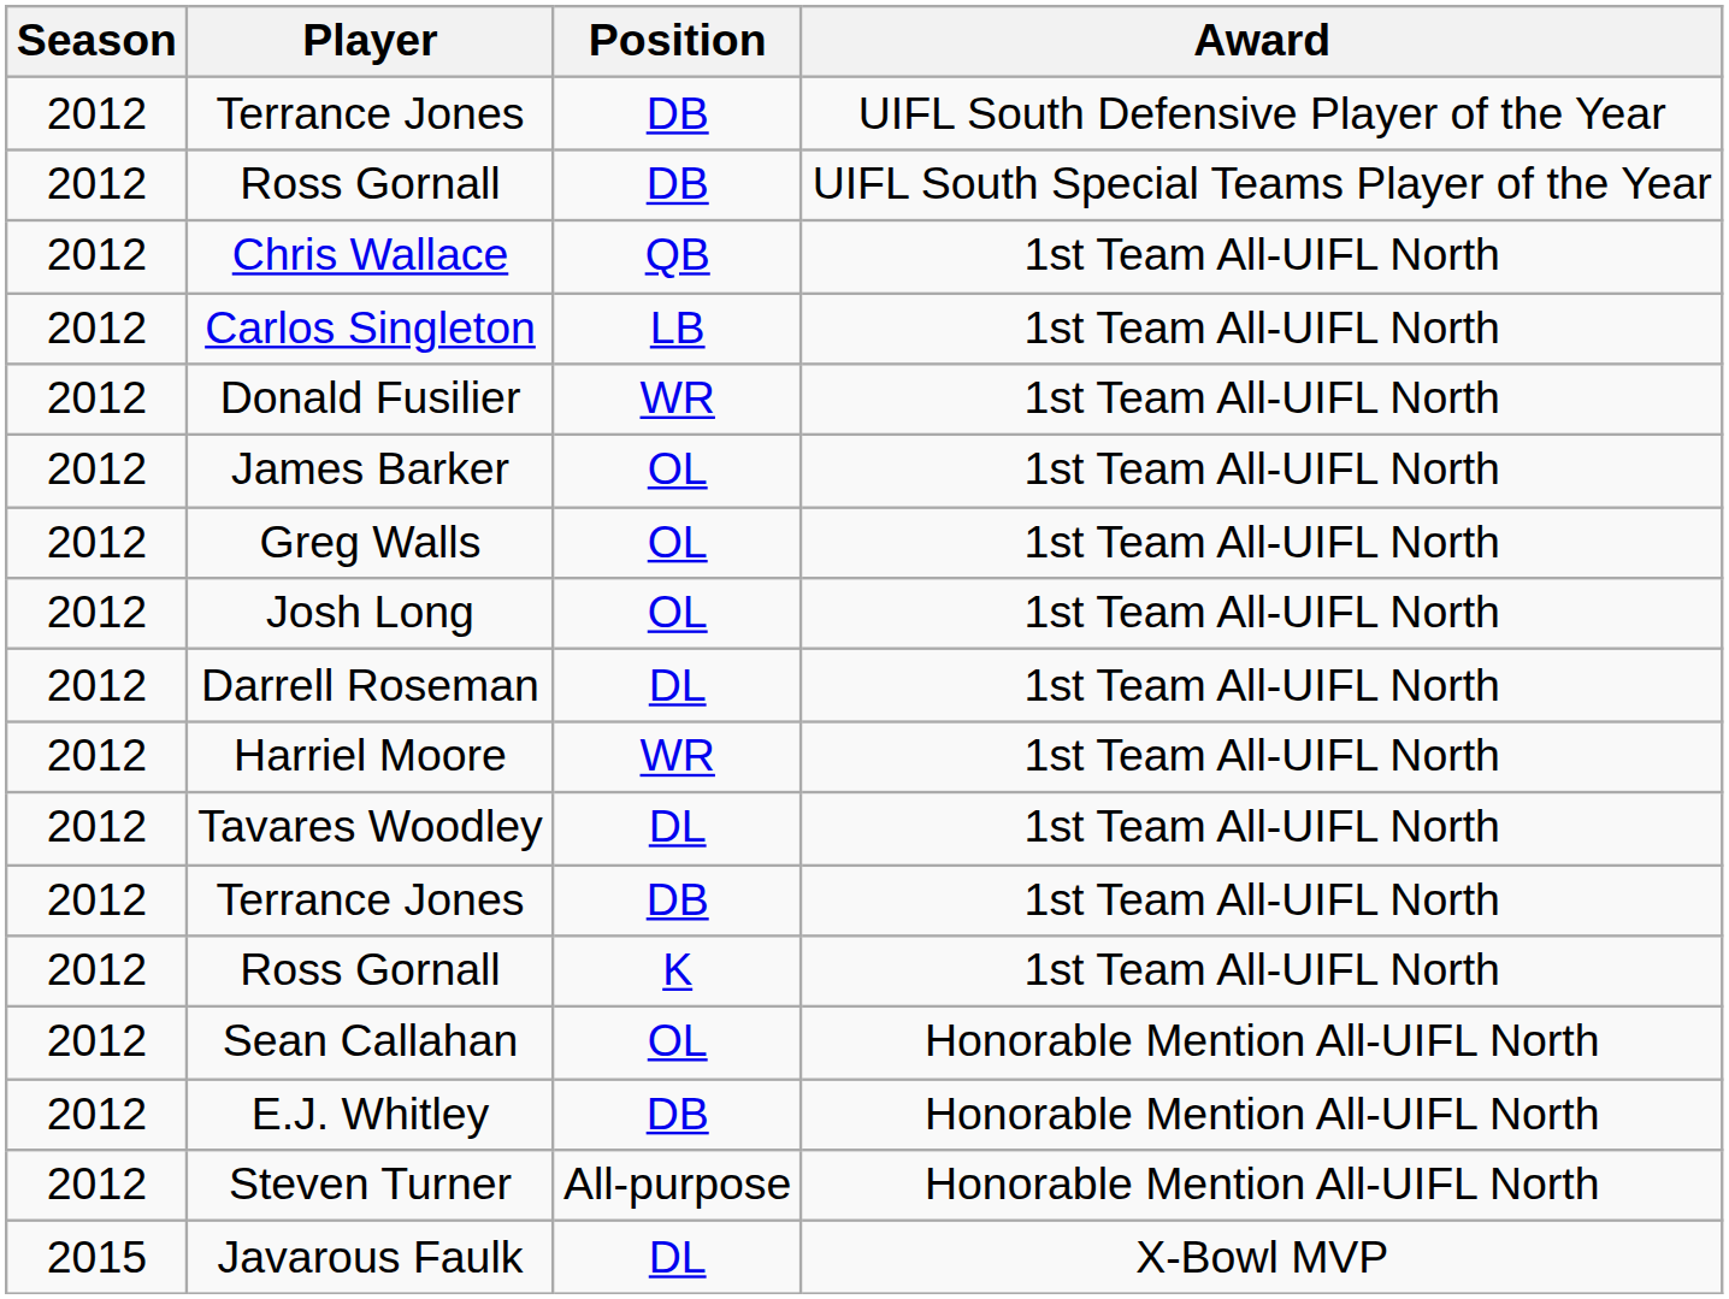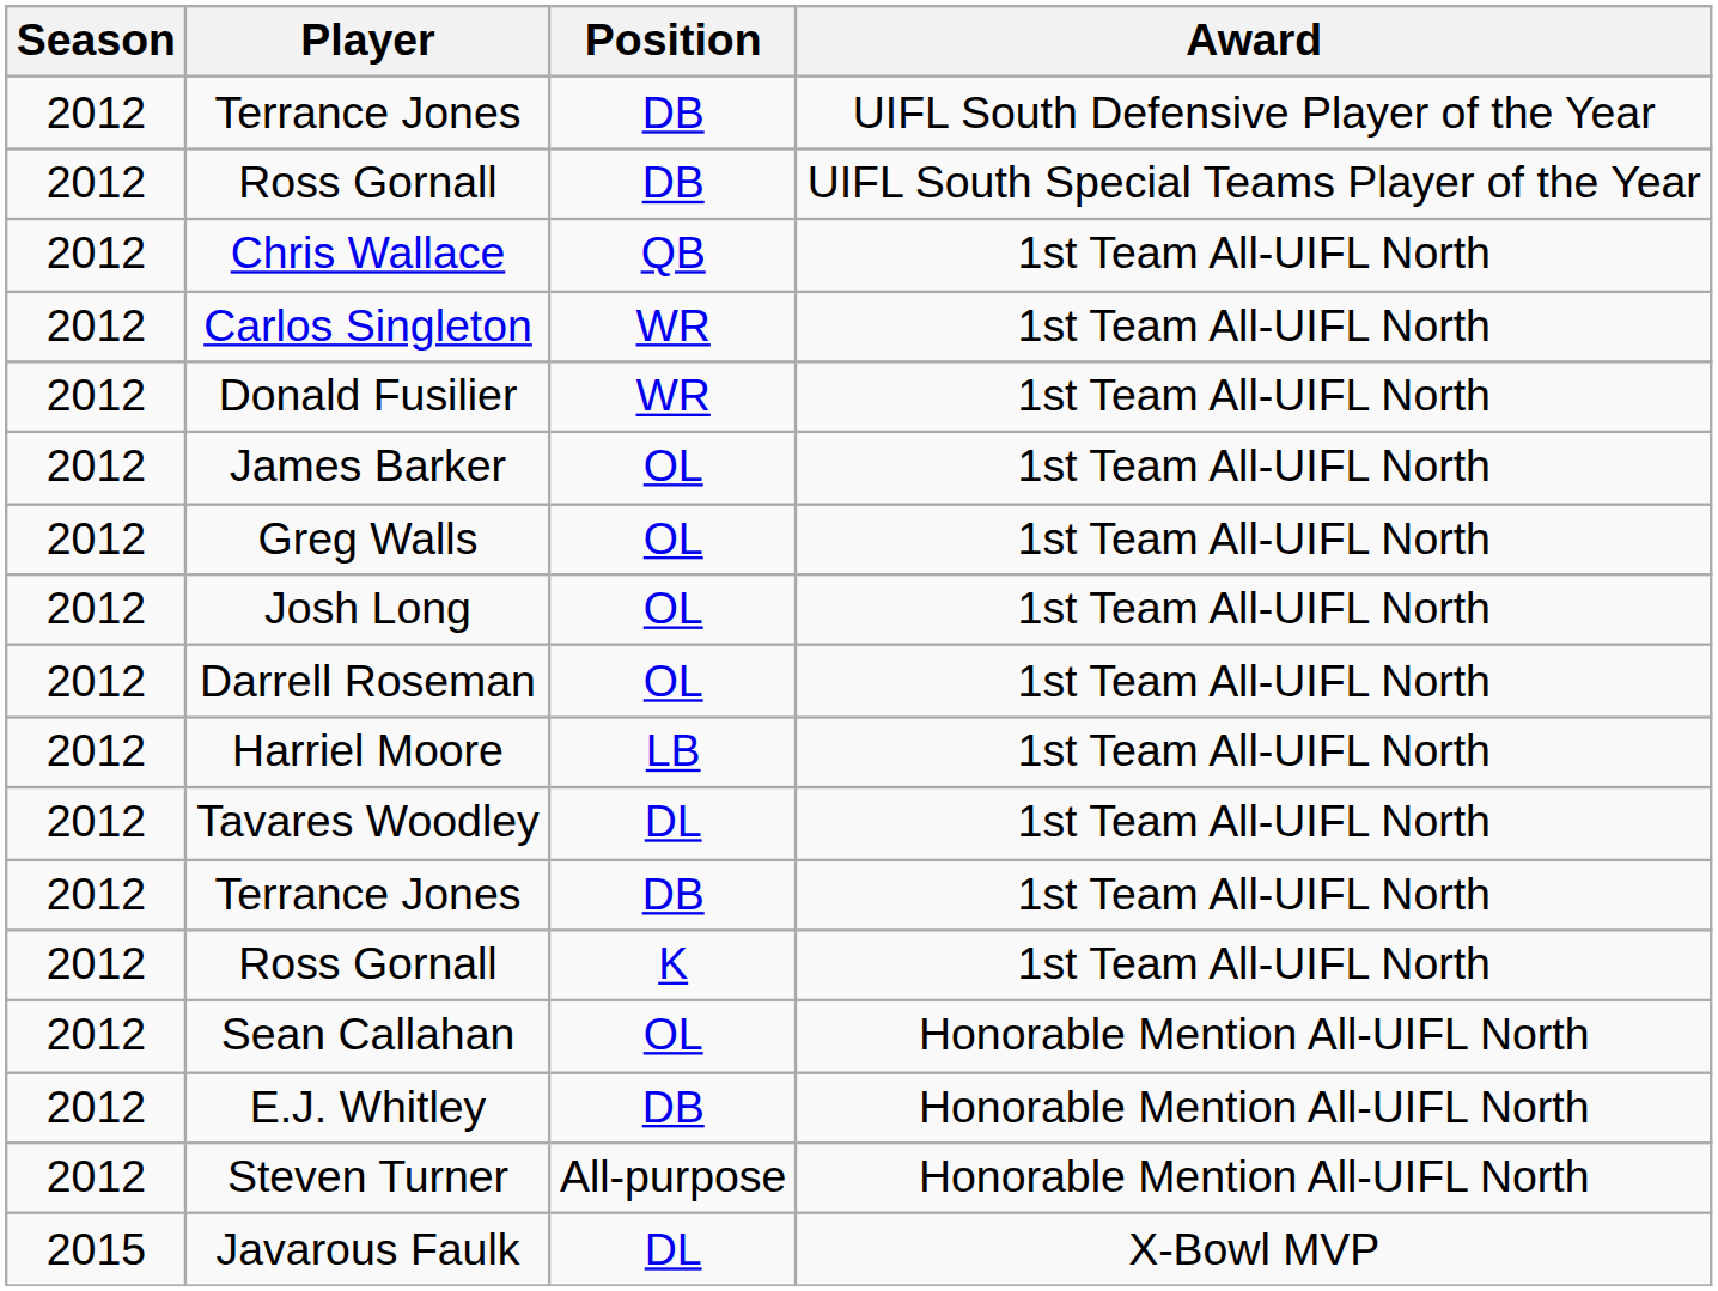 <table class="wikitable" style="text-align:center">
 <tr bgcolor="#efefef">
 <th>Season</th>
 <th>Player</th>
 <th>Position</th>
 <th>Award</th>
 </tr>
 <tr>
 <td>2012</td>
 <td>Terrance Jones</td>
 <td><a href='#'>DB</a></td>
 <td>UIFL South Defensive Player of the Year</td>
 </tr>
 <tr>
 <td>2012</td>
 <td>Ross Gornall</td>
 <td><a href='#'>DB</a></td>
 <td>UIFL South Special Teams Player of the Year</td>
 </tr>
 <tr>
 <td>2012</td>
 <td><a href='#'>Chris Wallace</a></td>
 <td><a href='#'>QB</a></td>
 <td>1st Team All-UIFL North</td>
 </tr>
 <tr>
 <td>2012</td>
 <td><a href='#'>Carlos Singleton</a></td>
-<td><a href='#'>LB</a></td>
+<td><a href='#'>WR</a></td>
 <td>1st Team All-UIFL North</td>
 </tr>
 <tr>
 <td>2012</td>
 <td>Donald Fusilier</td>
 <td><a href='#'>WR</a></td>
 <td>1st Team All-UIFL North</td>
 </tr>
 <tr>
 <td>2012</td>
 <td>James Barker</td>
 <td><a href='#'>OL</a></td>
 <td>1st Team All-UIFL North</td>
 </tr>
 <tr>
 <td>2012</td>
 <td>Greg Walls</td>
 <td><a href='#'>OL</a></td>
 <td>1st Team All-UIFL North</td>
 </tr>
 <tr>
 <td>2012</td>
 <td>Josh Long</td>
 <td><a href='#'>OL</a></td>
 <td>1st Team All-UIFL North</td>
 </tr>
 <tr>
 <td>2012</td>
 <td>Darrell Roseman</td>
-<td><a href='#'>DL</a></td>
+<td><a href='#'>OL</a></td>
 <td>1st Team All-UIFL North</td>
 </tr>
 <tr>
 <td>2012</td>
 <td>Harriel Moore</td>
-<td><a href='#'>WR</a></td>
+<td><a href='#'>LB</a></td>
 <td>1st Team All-UIFL North</td>
 </tr>
 <tr>
 <td>2012</td>
 <td>Tavares Woodley</td>
 <td><a href='#'>DL</a></td>
 <td>1st Team All-UIFL North</td>
 </tr>
 <tr>
 <td>2012</td>
 <td>Terrance Jones</td>
 <td><a href='#'>DB</a></td>
 <td>1st Team All-UIFL North</td>
 </tr>
 <tr>
 <td>2012</td>
 <td>Ross Gornall</td>
 <td><a href='#'>K</a></td>
 <td>1st Team All-UIFL North</td>
 </tr>
 <tr>
 <td>2012</td>
 <td>Sean Callahan</td>
 <td><a href='#'>OL</a></td>
 <td>Honorable Mention All-UIFL North</td>
 </tr>
 <tr>
 <td>2012</td>
 <td>E.J. Whitley</td>
 <td><a href='#'>DB</a></td>
 <td>Honorable Mention All-UIFL North</td>
 </tr>
 <tr>
 <td>2012</td>
 <td>Steven Turner</td>
 <td>All-purpose</td>
 <td>Honorable Mention All-UIFL North</td>
 </tr>
 <tr>
 <td>2015</td>
 <td>Javarous Faulk</td>
 <td><a href='#'>DL</a></td>
 <td>X-Bowl MVP</td>
 </tr>
 </table>
